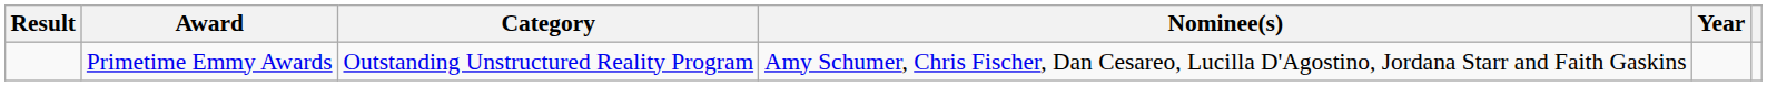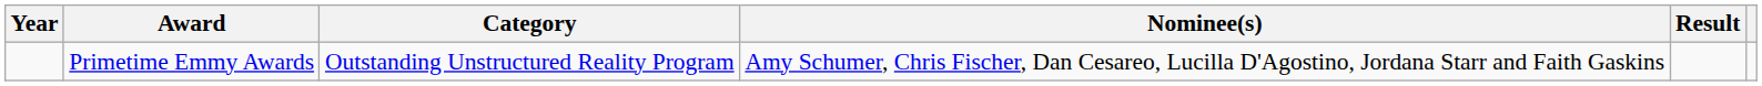 <table class="wikitable sortable">
 <tr>
-<th scope="col">Result</th>
+<th scope="col">Year</th>
 <th scope="col">Award</th>
 <th scope="col">Category</th>
 <th scope="col">Nominee(s)</th>
-<th scope="col">Year</th>
+<th scope="col">Result</th>
 <th scope="col" class="unsortable"></th>
 </tr>
 <tr>
 <td></td>
 <td><a href='#'>Primetime Emmy Awards</a></td>
 <td><a href='#'>Outstanding Unstructured Reality Program</a></td>
 <td><a href='#'>Amy Schumer</a>, <a href='#'>Chris Fischer</a>, Dan Cesareo, Lucilla D'Agostino, Jordana Starr and Faith Gaskins</td>
 <td></td>
 <td></td>
 </tr>
 </table>
